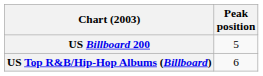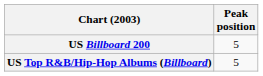 <table class="wikitable sortable plainrowheaders" style="text-align:center">
 <tr>
 <th scope="col">Chart (2003)</th>
 <th scope="col">Peak<br>position</th>
 </tr>
 <tr>
 <th scope="row">US <a href='#'><em>Billboard</em> 200</a></th>
 <td>5</td>
 </tr>
 <tr>
 <th scope="row">US <a href='#'>Top R&B/Hip-Hop Albums</a> (<em><a href='#'>Billboard</a></em>)</th>
-<td>6</td>
+<td>5</td>
 </tr>
 </table>
